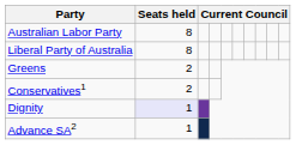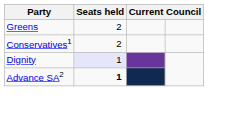 <table class="wikitable">
 <tr>
 <th>Party</th>
 <th>Seats held</th>
 <th colspan=8>Current Council</th>
-</tr>
-<tr>
-<td><a href='#'>Australian Labor Party</a></td>
-<td align=right>8 </td>
-<td>  </td>
-<td>  </td>
-<td>  </td>
-<td>  </td>
-<td>  </td>
-<td>  </td>
-<td>  </td>
-<td>  </td>
-</tr>
-<tr>
-<td><a href='#'>Liberal Party of Australia</a></td>
-<td align=right>8 </td>
-<td>  </td>
-<td>  </td>
-<td>  </td>
-<td>  </td>
-<td>  </td>
-<td>  </td>
-<td>  </td>
-<td>  </td>
 </tr>
 <tr>
 <td><a href='#'>Greens</a></td>
 <td align=right>2 </td>
 <td> </td>
 <td> </td>
 </tr>
 <tr>
 <td><a href='#'>Conservatives</a><sup>1</sup></td>
 <td align=right>2 </td>
 <td>  </td>
 <td>  </td>
 </tr>
 <tr>
 <td><a href='#'>Dignity</a></td>
 <td align=right style="background: lavender;">1 </td>
 <td bgcolor=#69359C>  </td>
 </tr>
 <tr>
 <td><a href='#'>Advance SA</a><sup>2</sup></td>
-<td align=right>1 </td>
+<td align=right><strong>1 </strong></td>
 <td bgcolor=#10294F>  </td>
 </tr>
 </table>
